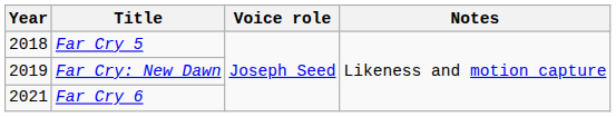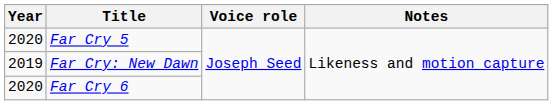 <table class="wikitable sortable">
 <tr>
 <th>Year</th>
 <th>Title</th>
 <th>Voice role</th>
 <th class="unsortable">Notes</th>
 </tr>
 <tr>
-<td>2018</td>
+<td>2020</td>
 <td><em><a href='#'>Far Cry 5</a></em></td>
 <td rowspan=3><a href='#'>Joseph Seed</a></td>
 <td rowspan=3>Likeness and <a href='#'>motion capture</a></td>
 </tr>
 <tr>
 <td>2019</td>
 <td><em><a href='#'>Far Cry: New Dawn</a></em></td>
 </tr>
 <tr>
-<td>2021</td>
+<td>2020</td>
 <td><em><a href='#'>Far Cry 6</a></em></td>
 </tr>
 </table>
